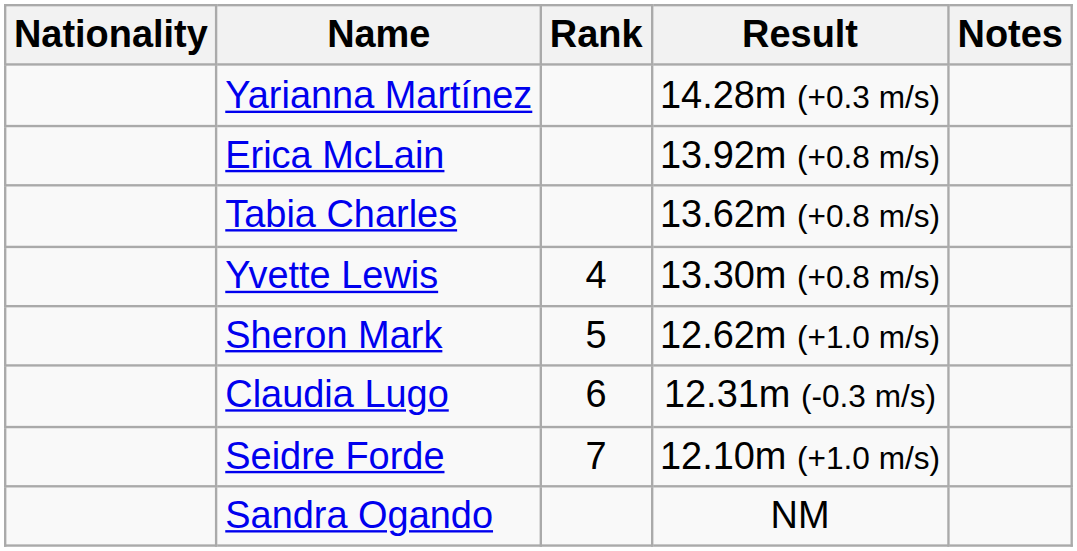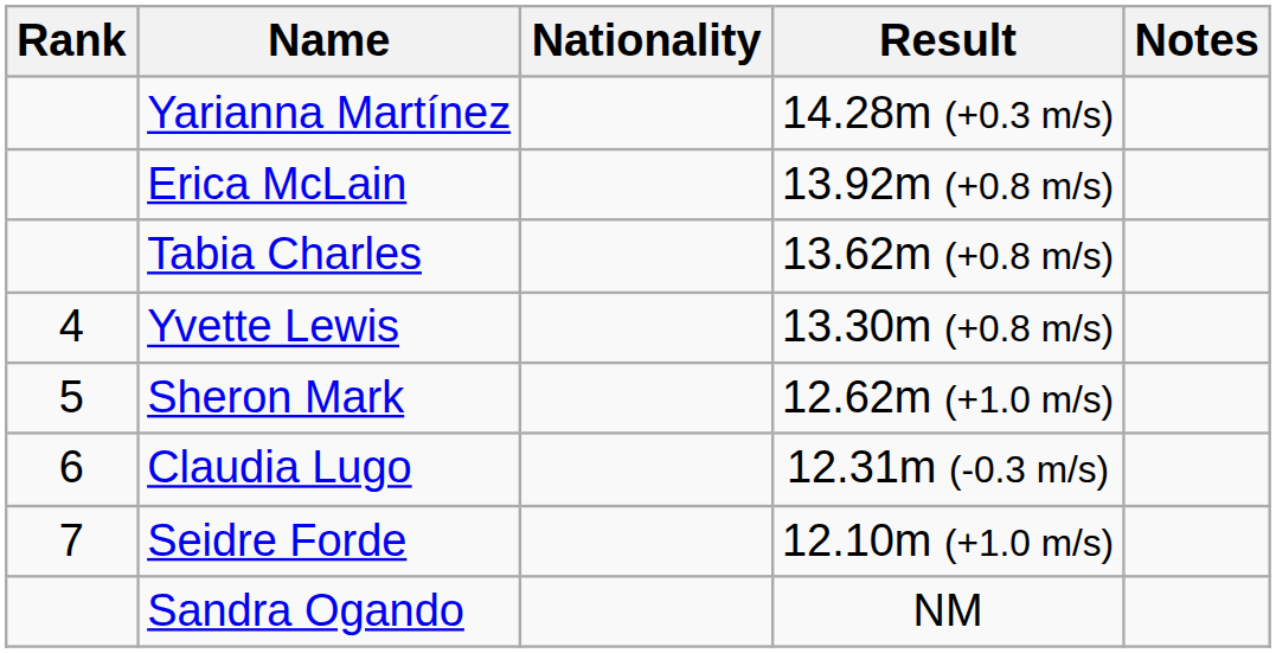 <table class="wikitable sortable" style="text-align:center">
 <tr>
+<th>Rank</th>
+<th>Name</th>
 <th>Nationality</th>
-<th>Name</th>
-<th>Rank</th>
 <th>Result</th>
 <th>Notes</th>
 </tr>
 <tr>
+<td align=center></td>
+<td align=left><a href='#'>Yarianna Martínez</a></td>
 <td align=left></td>
-<td align=left><a href='#'>Yarianna Martínez</a></td>
-<td align=center></td>
 <td>14.28m <small>(+0.3 m/s)</small></td>
 <td></td>
 </tr>
 <tr>
+<td align=center></td>
+<td align=left><a href='#'>Erica McLain</a></td>
 <td align=left></td>
-<td align=left><a href='#'>Erica McLain</a></td>
-<td align=center></td>
 <td>13.92m <small>(+0.8 m/s)</small></td>
 <td></td>
 </tr>
 <tr>
+<td align=center></td>
+<td align=left><a href='#'>Tabia Charles</a></td>
 <td align=left></td>
-<td align=left><a href='#'>Tabia Charles</a></td>
-<td align=center></td>
 <td>13.62m <small>(+0.8 m/s)</small></td>
 <td></td>
 </tr>
 <tr>
+<td align=center>4</td>
+<td align=left><a href='#'>Yvette Lewis</a></td>
 <td align=left></td>
-<td align=left><a href='#'>Yvette Lewis</a></td>
-<td align=center>4</td>
 <td>13.30m <small>(+0.8 m/s)</small></td>
 <td></td>
 </tr>
 <tr>
+<td align=center>5</td>
+<td align=left><a href='#'>Sheron Mark</a></td>
 <td align=left></td>
-<td align=left><a href='#'>Sheron Mark</a></td>
-<td align=center>5</td>
 <td>12.62m <small>(+1.0 m/s)</small></td>
 <td></td>
 </tr>
 <tr>
+<td align=center>6</td>
+<td align=left><a href='#'>Claudia Lugo</a></td>
 <td align=left></td>
-<td align=left><a href='#'>Claudia Lugo</a></td>
-<td align=center>6</td>
 <td>12.31m <small>(-0.3 m/s)</small></td>
 <td></td>
 </tr>
 <tr>
+<td align=center>7</td>
+<td align=left><a href='#'>Seidre Forde</a></td>
 <td align=left></td>
-<td align=left><a href='#'>Seidre Forde</a></td>
-<td align=center>7</td>
 <td>12.10m <small>(+1.0 m/s)</small></td>
 <td></td>
 </tr>
 <tr>
+<td align=center></td>
+<td align=left><a href='#'>Sandra Ogando</a></td>
 <td align=left></td>
-<td align=left><a href='#'>Sandra Ogando</a></td>
-<td align=center></td>
 <td>NM</td>
 <td></td>
 </tr>
 </table>
